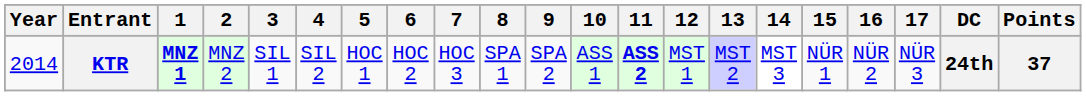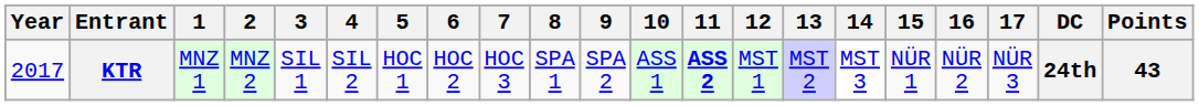 <table class="wikitable" style="text-align:center; font-size:85%">
 <tr>
 <th>Year</th>
 <th>Entrant</th>
 <th>1</th>
 <th>2</th>
 <th>3</th>
 <th>4</th>
 <th>5</th>
 <th>6</th>
 <th>7</th>
 <th>8</th>
 <th>9</th>
 <th>10</th>
 <th>11</th>
 <th>12</th>
 <th>13</th>
 <th>14</th>
 <th>15</th>
 <th>16</th>
 <th>17</th>
 <th>DC</th>
 <th>Points</th>
 </tr>
 <tr>
-<td><a href='#'>2014</a></td>
+<td><a href='#'>2017</a></td>
 <th nowrap><a href='#'>KTR</a></th>
-<td style="background:#dfffdf;"><strong><a href='#'>MNZ<br>1</a><br></strong></td>
+<td style="background:#dfffdf;"><a href='#'>MNZ<br>1</a><br></td>
 <td style="background:#dfffdf;"><a href='#'>MNZ<br>2</a><br></td>
 <td style="background:#;"><a href='#'>SIL<br>1</a><br></td>
 <td style="background:#;"><a href='#'>SIL<br>2</a><br></td>
 <td style="background:#;"><a href='#'>HOC<br>1</a><br></td>
 <td style="background:#;"><a href='#'>HOC<br>2</a><br></td>
 <td style="background:#;"><a href='#'>HOC<br>3</a><br></td>
 <td style="background:#;"><a href='#'>SPA<br>1</a><br></td>
 <td style="background:#;"><a href='#'>SPA<br>2</a><br></td>
 <td style="background:#dfffdf;"><a href='#'>ASS<br>1</a><br></td>
 <td style="background:#dfffdf;"><strong><a href='#'>ASS<br>2</a><br></strong></td>
 <td style="background:#dfffdf;"><a href='#'>MST<br>1</a><br></td>
 <td style="background:#cfcfff;"><a href='#'>MST<br>2</a><br></td>
 <td style="background:#FFFFFF;"><a href='#'>MST<br>3</a><br></td>
 <td style="background:#;"><a href='#'>NÜR<br>1</a><br></td>
 <td style="background:#;"><a href='#'>NÜR<br>2</a><br></td>
 <td style="background:#;"><a href='#'>NÜR<br>3</a><br></td>
 <th>24th</th>
-<th>37</th>
+<th>43</th>
 </tr>
 </table>
